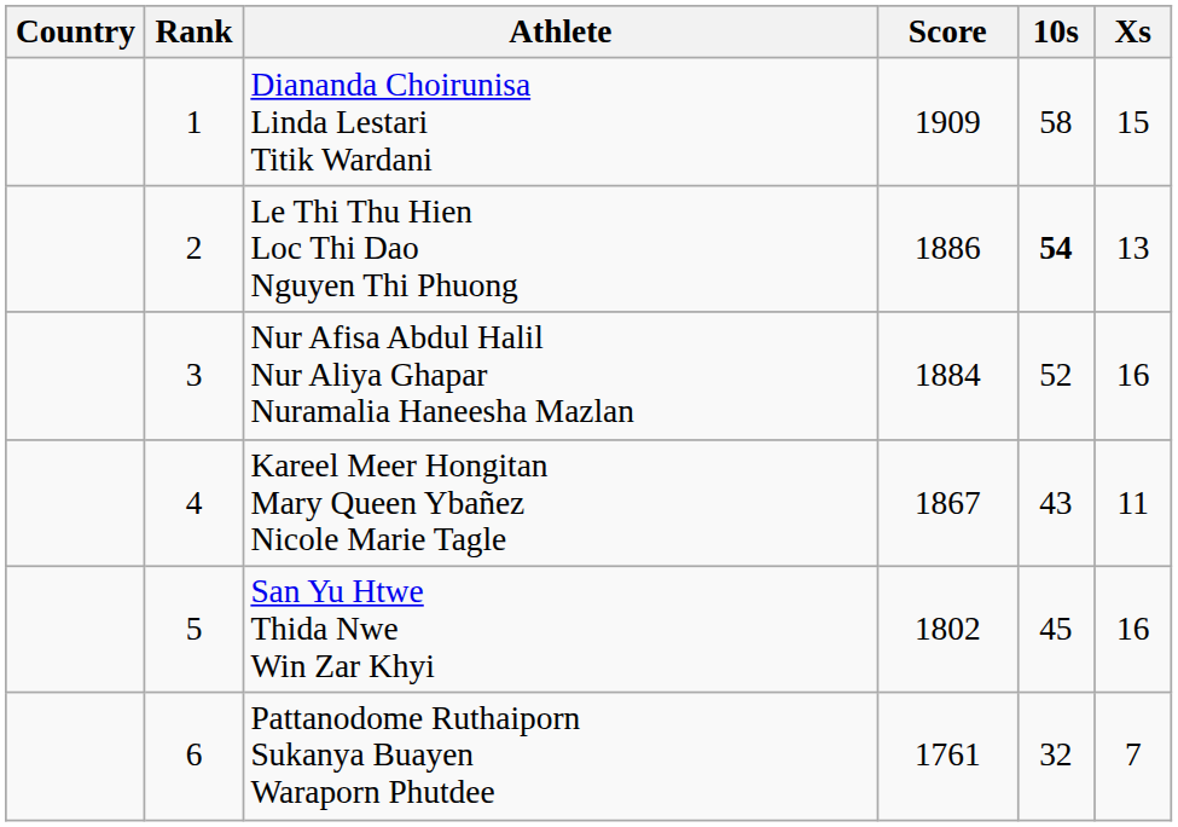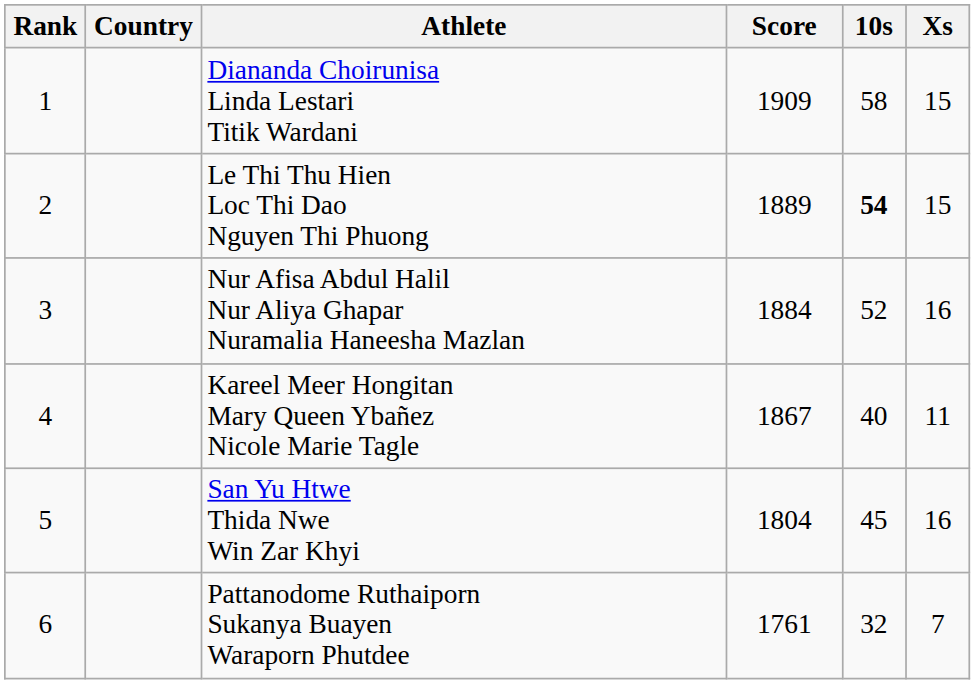 <table class=wikitable style="text-align:center">
 <tr>
+<th width=40>Rank</th>
 <th width=60>Country</th>
-<th width=40>Rank</th>
 <th width=300>Athlete</th>
 <th width=60>Score</th>
 <th width=30>10s</th>
 <th width=30>Xs</th>
 </tr>
 <tr>
+<td>1</td>
 <td></td>
-<td>1</td>
 <td align=left><a href='#'>Diananda Choirunisa</a><br>Linda Lestari<br>Titik Wardani</td>
 <td>1909</td>
 <td>58</td>
 <td>15</td>
 </tr>
 <tr>
+<td>2</td>
 <td></td>
-<td>2</td>
 <td align=left>Le Thi Thu Hien<br>Loc Thi Dao<br>Nguyen Thi Phuong</td>
-<td>1886</td>
+<td>1889</td>
 <td><strong>54</strong></td>
-<td>13</td>
+<td>15</td>
 </tr>
 <tr>
+<td>3</td>
 <td></td>
-<td>3</td>
 <td align=left>Nur Afisa Abdul Halil<br>Nur Aliya Ghapar<br>Nuramalia Haneesha Mazlan</td>
 <td>1884</td>
 <td>52</td>
 <td>16</td>
 </tr>
 <tr>
+<td>4</td>
 <td></td>
-<td>4</td>
 <td align=left>Kareel Meer Hongitan<br>Mary Queen Ybañez<br>Nicole Marie Tagle</td>
 <td>1867</td>
-<td>43</td>
+<td>40</td>
 <td>11</td>
 </tr>
 <tr>
+<td>5</td>
 <td></td>
-<td>5</td>
 <td align=left><a href='#'>San Yu Htwe</a><br>Thida Nwe<br>Win Zar Khyi</td>
-<td>1802</td>
+<td>1804</td>
 <td>45</td>
 <td>16</td>
 </tr>
 <tr>
+<td>6</td>
 <td></td>
-<td>6</td>
 <td align=left>Pattanodome Ruthaiporn<br>Sukanya Buayen<br>Waraporn Phutdee</td>
 <td>1761</td>
 <td>32</td>
 <td>7</td>
 </tr>
 </table>
